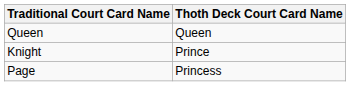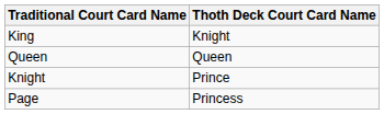 <table class= "wikitable">
 <tr>
 <th>Traditional Court Card Name</th>
 <th>Thoth Deck Court Card Name</th>
+</tr>
+<tr>
+<td>King</td>
+<td>Knight</td>
 </tr>
 <tr>
 <td>Queen</td>
 <td>Queen</td>
 </tr>
 <tr>
 <td>Knight</td>
 <td>Prince</td>
 </tr>
 <tr>
 <td>Page</td>
 <td>Princess</td>
 </tr>
 </table>
